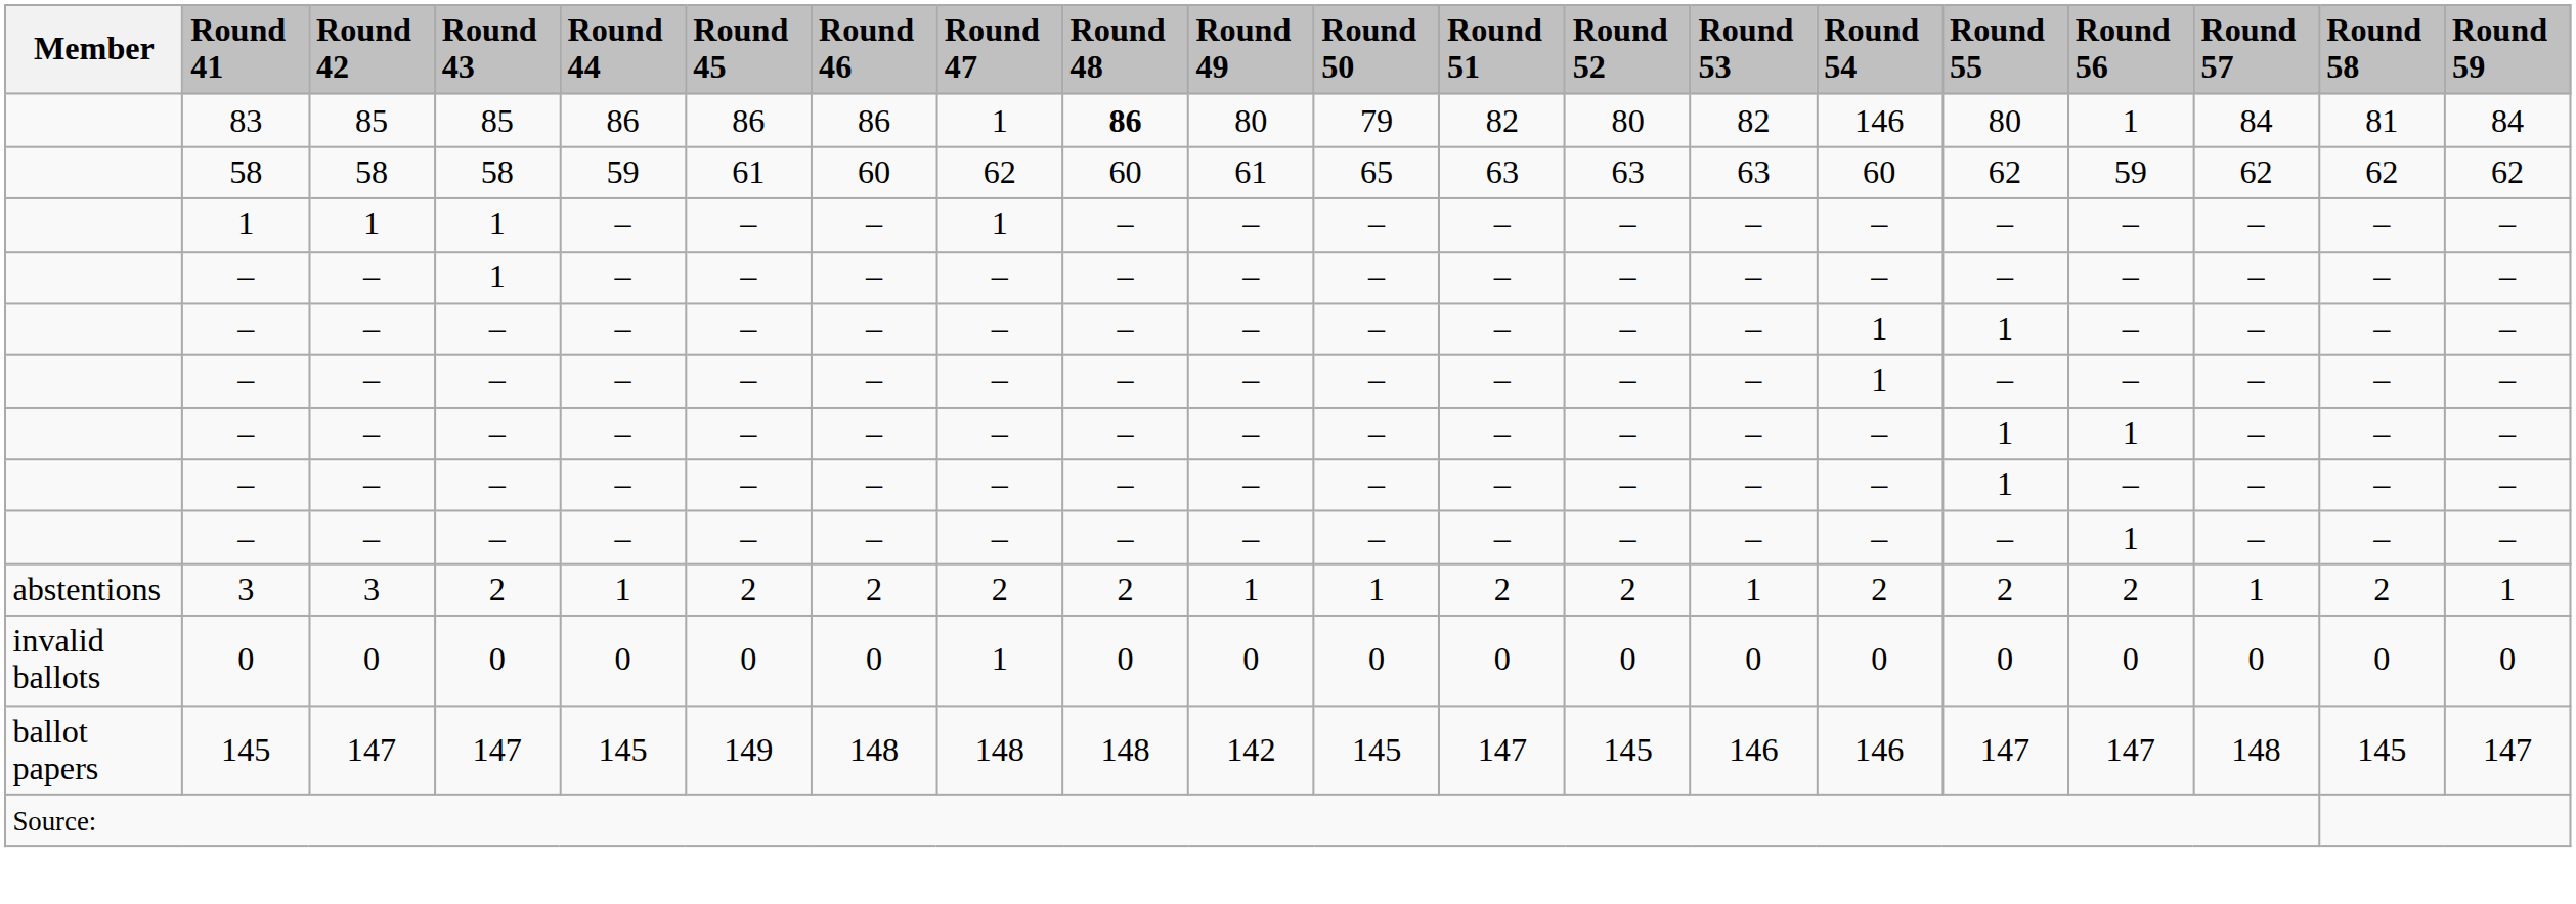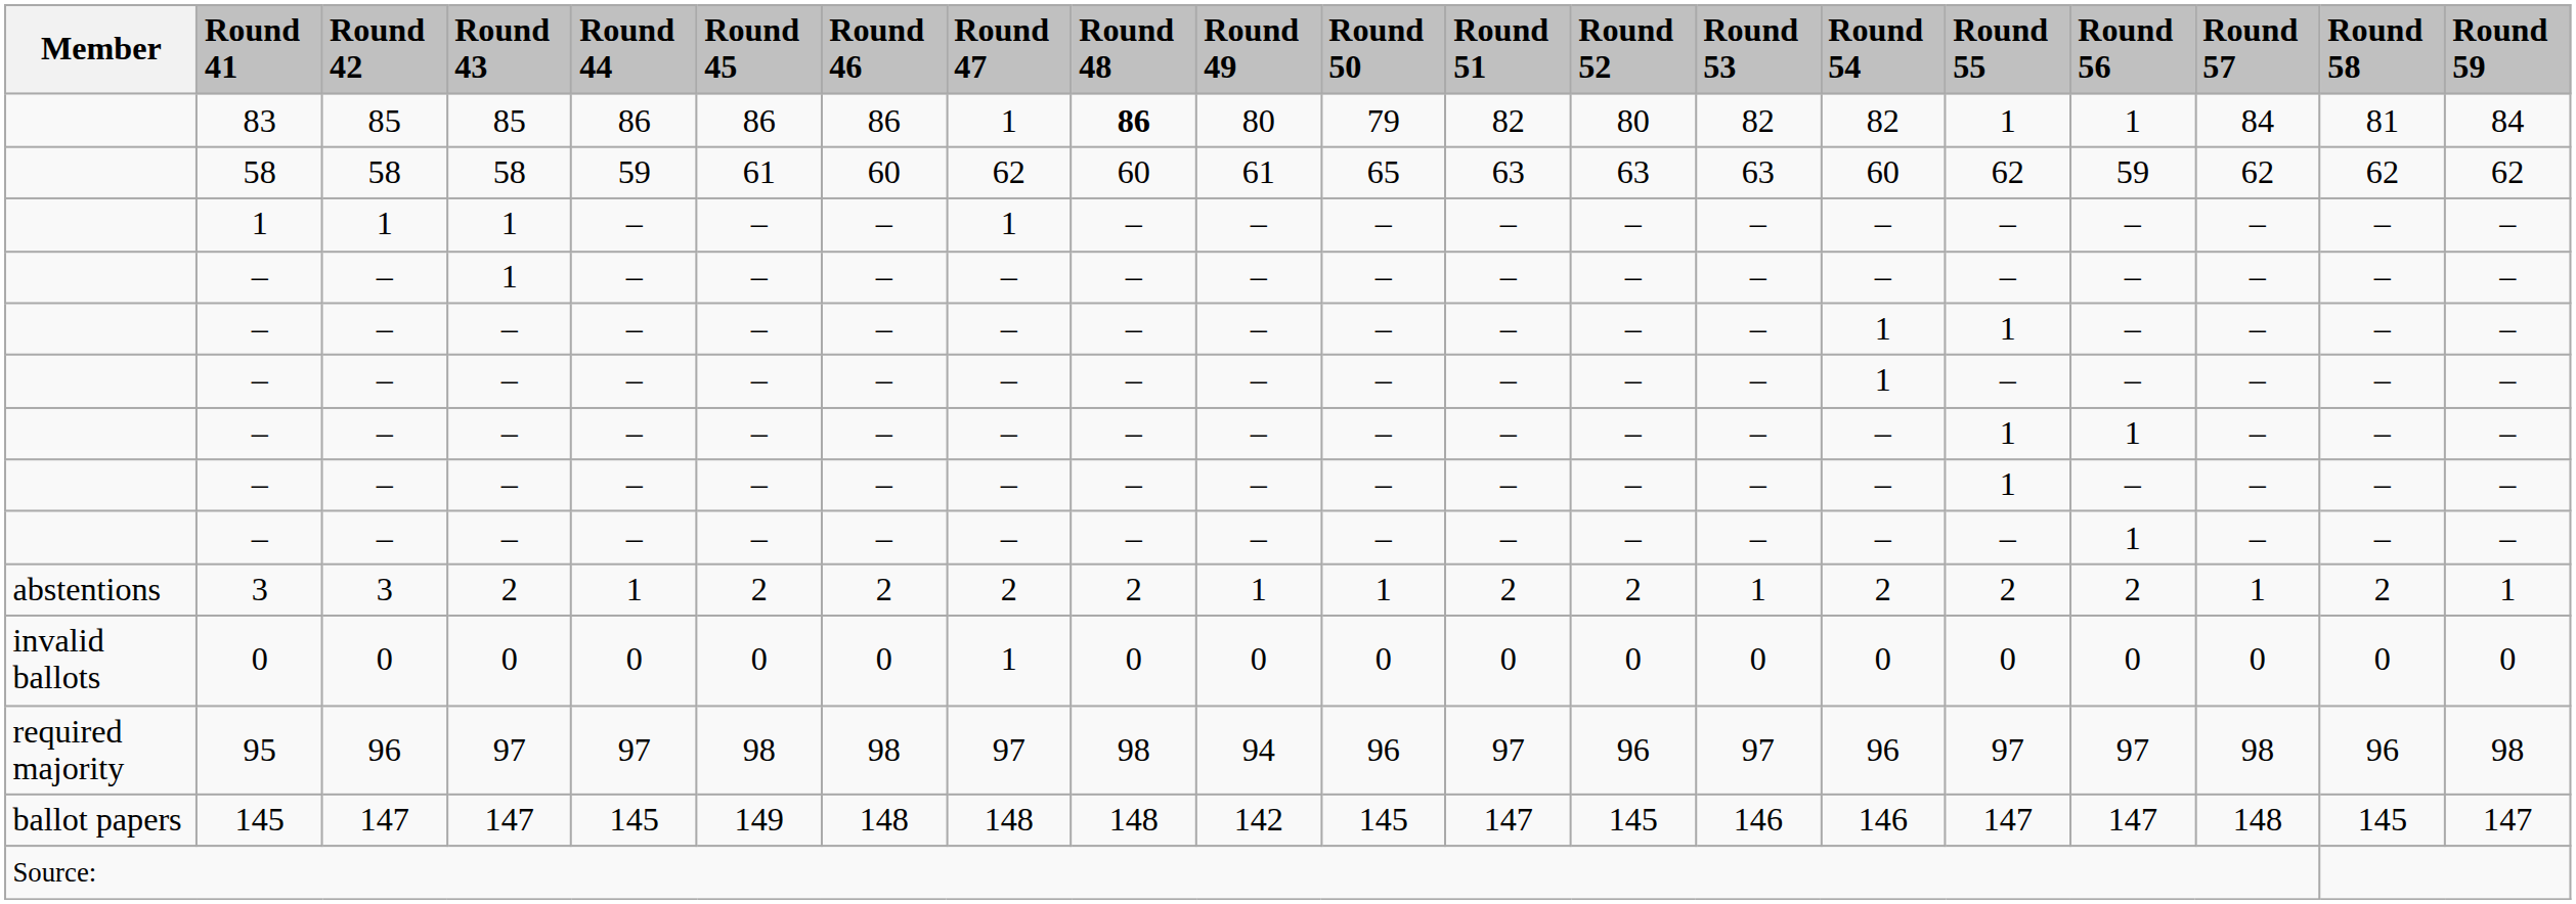 <table class="wikitable collapsible collapsed">
 <tr>
 <th>Member</th>
 <td style="background:silver;"><strong>Round 41</strong></td>
 <td style="background:silver;"><strong>Round 42</strong></td>
 <td style="background:silver;"><strong>Round 43</strong></td>
 <td style="background:silver;"><strong>Round 44</strong></td>
 <td style="background:silver;"><strong>Round 45</strong></td>
 <td style="background:silver;"><strong>Round 46</strong></td>
 <td style="background:silver;"><strong>Round 47</strong></td>
 <td style="background:silver;"><strong>Round 48</strong></td>
 <td style="background:silver;"><strong>Round 49</strong></td>
 <td style="background:silver;"><strong>Round 50</strong></td>
 <td style="background:silver;"><strong>Round 51</strong></td>
 <td style="background:silver;"><strong>Round 52</strong></td>
 <td style="background:silver;"><strong>Round 53</strong></td>
 <td style="background:silver;"><strong>Round 54</strong></td>
 <td style="background:silver;"><strong>Round 55</strong></td>
 <td style="background:silver;"><strong>Round 56</strong></td>
 <td style="background:silver;"><strong>Round 57</strong></td>
 <td style="background:silver;"><strong>Round 58</strong></td>
 <td style="background:silver;"><strong>Round 59</strong></td>
 </tr>
 <tr>
 <td></td>
 <td style="text-align:center;">83</td>
 <td style="text-align:center;">85</td>
 <td style="text-align:center;">85</td>
 <td style="text-align:center;">86</td>
 <td style="text-align:center;">86</td>
 <td style="text-align:center;">86</td>
 <td style="text-align:center;">1</td>
 <td style="text-align:center;"><strong>86</strong></td>
 <td style="text-align:center;">80</td>
 <td style="text-align:center;">79</td>
 <td style="text-align:center;">82</td>
 <td style="text-align:center;">80</td>
 <td style="text-align:center;">82</td>
-<td style="text-align:center;">146</td>
-<td style="text-align:center;">80</td>
+<td style="text-align:center;">82</td>
+<td style="text-align:center;">1</td>
 <td style="text-align:center;">1</td>
 <td style="text-align:center;">84</td>
 <td style="text-align:center;">81</td>
 <td style="text-align:center;">84</td>
 </tr>
 <tr>
 <td></td>
 <td style="text-align:center;">58</td>
 <td style="text-align:center;">58</td>
 <td style="text-align:center;">58</td>
 <td style="text-align:center;">59</td>
 <td style="text-align:center;">61</td>
 <td style="text-align:center;">60</td>
 <td style="text-align:center;">62</td>
 <td style="text-align:center;">60</td>
 <td style="text-align:center;">61</td>
 <td style="text-align:center;">65</td>
 <td style="text-align:center;">63</td>
 <td style="text-align:center;">63</td>
 <td style="text-align:center;">63</td>
 <td style="text-align:center;">60</td>
 <td style="text-align:center;">62</td>
 <td style="text-align:center;">59</td>
 <td style="text-align:center;">62</td>
 <td style="text-align:center;">62</td>
 <td style="text-align:center;">62</td>
 </tr>
 <tr>
 <td></td>
 <td style="text-align:center;">1</td>
 <td style="text-align:center;">1</td>
 <td style="text-align:center;">1</td>
 <td style="text-align:center;">–</td>
 <td style="text-align:center;">–</td>
 <td style="text-align:center;">–</td>
 <td style="text-align:center;">1</td>
 <td style="text-align:center;">–</td>
 <td style="text-align:center;">–</td>
 <td style="text-align:center;">–</td>
 <td style="text-align:center;">–</td>
 <td style="text-align:center;">–</td>
 <td style="text-align:center;">–</td>
 <td style="text-align:center;">–</td>
 <td style="text-align:center;">–</td>
 <td style="text-align:center;">–</td>
 <td style="text-align:center;">–</td>
 <td style="text-align:center;">–</td>
 <td style="text-align:center;">–</td>
 </tr>
 <tr>
 <td></td>
 <td style="text-align:center;">–</td>
 <td style="text-align:center;">–</td>
 <td style="text-align:center;">1</td>
 <td style="text-align:center;">–</td>
 <td style="text-align:center;">–</td>
 <td style="text-align:center;">–</td>
 <td style="text-align:center;">–</td>
 <td style="text-align:center;">–</td>
 <td style="text-align:center;">–</td>
 <td style="text-align:center;">–</td>
 <td style="text-align:center;">–</td>
 <td style="text-align:center;">–</td>
 <td style="text-align:center;">–</td>
 <td style="text-align:center;">–</td>
 <td style="text-align:center;">–</td>
 <td style="text-align:center;">–</td>
 <td style="text-align:center;">–</td>
 <td style="text-align:center;">–</td>
 <td style="text-align:center;">–</td>
 </tr>
 <tr>
 <td></td>
 <td style="text-align:center;">–</td>
 <td style="text-align:center;">–</td>
 <td style="text-align:center;">–</td>
 <td style="text-align:center;">–</td>
 <td style="text-align:center;">–</td>
 <td style="text-align:center;">–</td>
 <td style="text-align:center;">–</td>
 <td style="text-align:center;">–</td>
 <td style="text-align:center;">–</td>
 <td style="text-align:center;">–</td>
 <td style="text-align:center;">–</td>
 <td style="text-align:center;">–</td>
 <td style="text-align:center;">–</td>
 <td style="text-align:center;">1</td>
 <td style="text-align:center;">1</td>
 <td style="text-align:center;">–</td>
 <td style="text-align:center;">–</td>
 <td style="text-align:center;">–</td>
 <td style="text-align:center;">–</td>
 </tr>
 <tr>
 <td></td>
 <td style="text-align:center;">–</td>
 <td style="text-align:center;">–</td>
 <td style="text-align:center;">–</td>
 <td style="text-align:center;">–</td>
 <td style="text-align:center;">–</td>
 <td style="text-align:center;">–</td>
 <td style="text-align:center;">–</td>
 <td style="text-align:center;">–</td>
 <td style="text-align:center;">–</td>
 <td style="text-align:center;">–</td>
 <td style="text-align:center;">–</td>
 <td style="text-align:center;">–</td>
 <td style="text-align:center;">–</td>
 <td style="text-align:center;">1</td>
 <td style="text-align:center;">–</td>
 <td style="text-align:center;">–</td>
 <td style="text-align:center;">–</td>
 <td style="text-align:center;">–</td>
 <td style="text-align:center;">–</td>
 </tr>
 <tr>
 <td></td>
 <td style="text-align:center;">–</td>
 <td style="text-align:center;">–</td>
 <td style="text-align:center;">–</td>
 <td style="text-align:center;">–</td>
 <td style="text-align:center;">–</td>
 <td style="text-align:center;">–</td>
 <td style="text-align:center;">–</td>
 <td style="text-align:center;">–</td>
 <td style="text-align:center;">–</td>
 <td style="text-align:center;">–</td>
 <td style="text-align:center;">–</td>
 <td style="text-align:center;">–</td>
 <td style="text-align:center;">–</td>
 <td style="text-align:center;">–</td>
 <td style="text-align:center;">1</td>
 <td style="text-align:center;">1</td>
 <td style="text-align:center;">–</td>
 <td style="text-align:center;">–</td>
 <td style="text-align:center;">–</td>
 </tr>
 <tr>
 <td></td>
 <td style="text-align:center;">–</td>
 <td style="text-align:center;">–</td>
 <td style="text-align:center;">–</td>
 <td style="text-align:center;">–</td>
 <td style="text-align:center;">–</td>
 <td style="text-align:center;">–</td>
 <td style="text-align:center;">–</td>
 <td style="text-align:center;">–</td>
 <td style="text-align:center;">–</td>
 <td style="text-align:center;">–</td>
 <td style="text-align:center;">–</td>
 <td style="text-align:center;">–</td>
 <td style="text-align:center;">–</td>
 <td style="text-align:center;">–</td>
 <td style="text-align:center;">1</td>
 <td style="text-align:center;">–</td>
 <td style="text-align:center;">–</td>
 <td style="text-align:center;">–</td>
 <td style="text-align:center;">–</td>
 </tr>
 <tr>
 <td></td>
 <td style="text-align:center;">–</td>
 <td style="text-align:center;">–</td>
 <td style="text-align:center;">–</td>
 <td style="text-align:center;">–</td>
 <td style="text-align:center;">–</td>
 <td style="text-align:center;">–</td>
 <td style="text-align:center;">–</td>
 <td style="text-align:center;">–</td>
 <td style="text-align:center;">–</td>
 <td style="text-align:center;">–</td>
 <td style="text-align:center;">–</td>
 <td style="text-align:center;">–</td>
 <td style="text-align:center;">–</td>
 <td style="text-align:center;">–</td>
 <td style="text-align:center;">–</td>
 <td style="text-align:center;">1</td>
 <td style="text-align:center;">–</td>
 <td style="text-align:center;">–</td>
 <td style="text-align:center;">–</td>
 </tr>
 <tr>
 <td>abstentions</td>
 <td style="text-align:center;">3</td>
 <td style="text-align:center;">3</td>
 <td style="text-align:center;">2</td>
 <td style="text-align:center;">1</td>
 <td style="text-align:center;">2</td>
 <td style="text-align:center;">2</td>
 <td style="text-align:center;">2</td>
 <td style="text-align:center;">2</td>
 <td style="text-align:center;">1</td>
 <td style="text-align:center;">1</td>
 <td style="text-align:center;">2</td>
 <td style="text-align:center;">2</td>
 <td style="text-align:center;">1</td>
 <td style="text-align:center;">2</td>
 <td style="text-align:center;">2</td>
 <td style="text-align:center;">2</td>
 <td style="text-align:center;">1</td>
 <td style="text-align:center;">2</td>
 <td style="text-align:center;">1</td>
 </tr>
 <tr>
 <td>invalid ballots</td>
 <td style="text-align:center;">0</td>
 <td style="text-align:center;">0</td>
 <td style="text-align:center;">0</td>
 <td style="text-align:center;">0</td>
 <td style="text-align:center;">0</td>
 <td style="text-align:center;">0</td>
 <td style="text-align:center;">1</td>
 <td style="text-align:center;">0</td>
 <td style="text-align:center;">0</td>
 <td style="text-align:center;">0</td>
 <td style="text-align:center;">0</td>
 <td style="text-align:center;">0</td>
 <td style="text-align:center;">0</td>
 <td style="text-align:center;">0</td>
 <td style="text-align:center;">0</td>
 <td style="text-align:center;">0</td>
 <td style="text-align:center;">0</td>
 <td style="text-align:center;">0</td>
 <td style="text-align:center;">0</td>
 </tr>
 <tr>
+<td>required majority</td>
+<td style="text-align:center;">95</td>
+<td style="text-align:center;">96</td>
+<td style="text-align:center;">97</td>
+<td style="text-align:center;">97</td>
+<td style="text-align:center;">98</td>
+<td style="text-align:center;">98</td>
+<td style="text-align:center;">97</td>
+<td style="text-align:center;">98</td>
+<td style="text-align:center;">94</td>
+<td style="text-align:center;">96</td>
+<td style="text-align:center;">97</td>
+<td style="text-align:center;">96</td>
+<td style="text-align:center;">97</td>
+<td style="text-align:center;">96</td>
+<td style="text-align:center;">97</td>
+<td style="text-align:center;">97</td>
+<td style="text-align:center;">98</td>
+<td style="text-align:center;">96</td>
+<td style="text-align:center;">98</td>
+</tr>
+<tr>
 <td>ballot papers</td>
 <td style="text-align:center;">145</td>
 <td style="text-align:center;">147</td>
 <td style="text-align:center;">147</td>
 <td style="text-align:center;">145</td>
 <td style="text-align:center;">149</td>
 <td style="text-align:center;">148</td>
 <td style="text-align:center;">148</td>
 <td style="text-align:center;">148</td>
 <td style="text-align:center;">142</td>
 <td style="text-align:center;">145</td>
 <td style="text-align:center;">147</td>
 <td style="text-align:center;">145</td>
 <td style="text-align:center;">146</td>
 <td style="text-align:center;">146</td>
 <td style="text-align:center;">147</td>
 <td style="text-align:center;">147</td>
 <td style="text-align:center;">148</td>
 <td style="text-align:center;">145</td>
 <td style="text-align:center;">147</td>
 </tr>
 <tr>
 <td colspan=18><small>Source:</small></td>
 </tr>
 </table>
